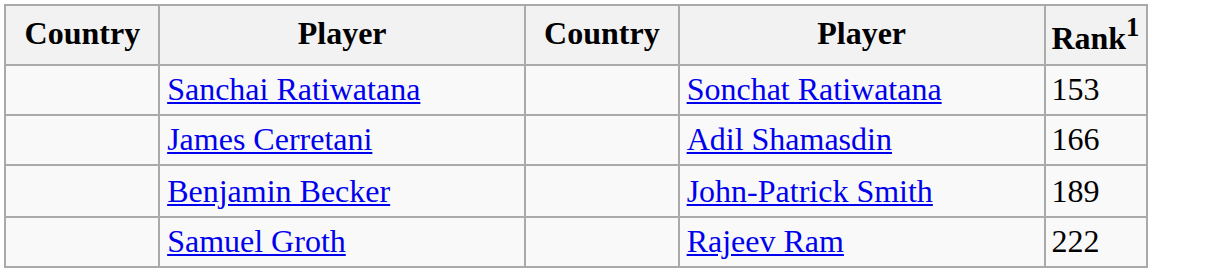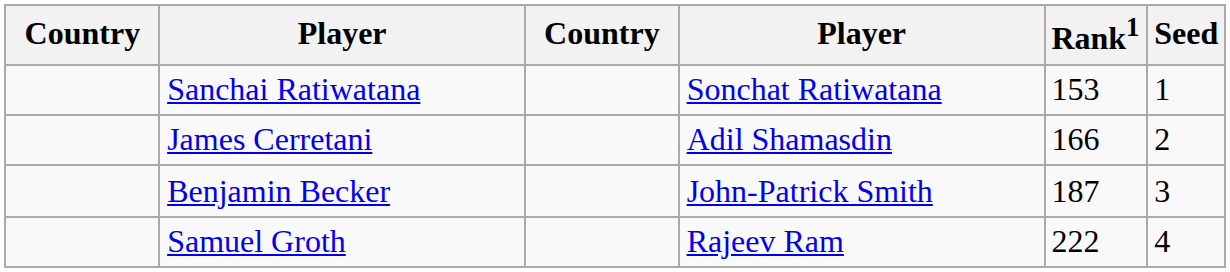 <table class="sortable wikitable">
 <tr>
 <th width="70">Country</th>
 <th width="175">Player</th>
 <th width="70">Country</th>
 <th width="175">Player</th>
 <th>Rank<sup>1</sup></th>
+<th>Seed</th>
 </tr>
 <tr>
 <td></td>
 <td><a href='#'>Sanchai Ratiwatana</a></td>
 <td></td>
 <td><a href='#'>Sonchat Ratiwatana</a></td>
 <td>153</td>
+<td>1</td>
 </tr>
 <tr>
 <td></td>
 <td><a href='#'>James Cerretani</a></td>
 <td></td>
 <td><a href='#'>Adil Shamasdin</a></td>
 <td>166</td>
+<td>2</td>
 </tr>
 <tr>
 <td></td>
 <td><a href='#'>Benjamin Becker</a></td>
 <td></td>
 <td><a href='#'>John-Patrick Smith</a></td>
-<td>189</td>
+<td>187</td>
+<td>3</td>
 </tr>
 <tr>
 <td></td>
 <td><a href='#'>Samuel Groth</a></td>
 <td></td>
 <td><a href='#'>Rajeev Ram</a></td>
 <td>222</td>
+<td>4</td>
 </tr>
 </table>
